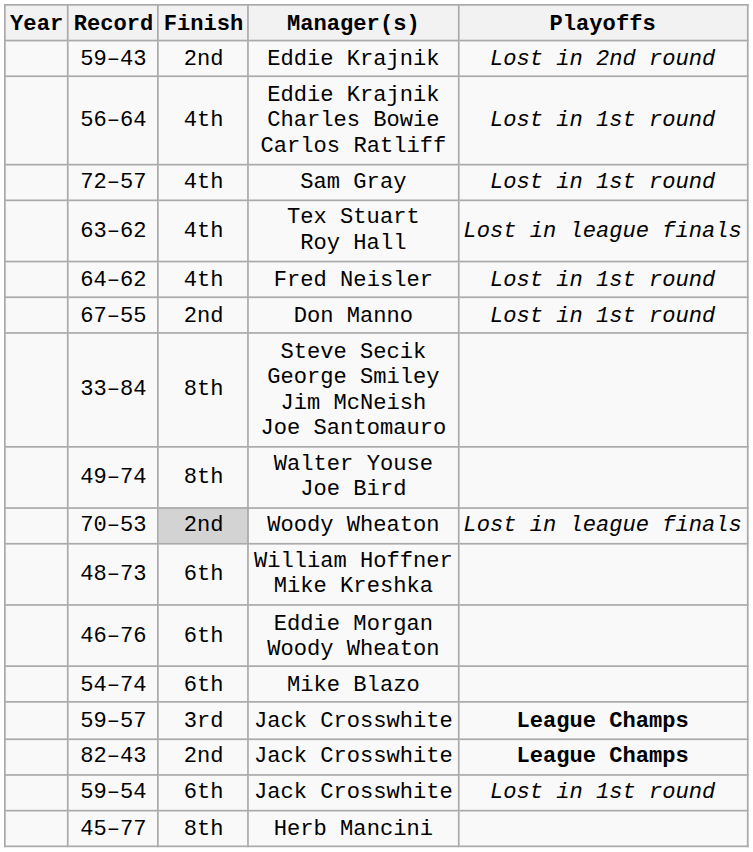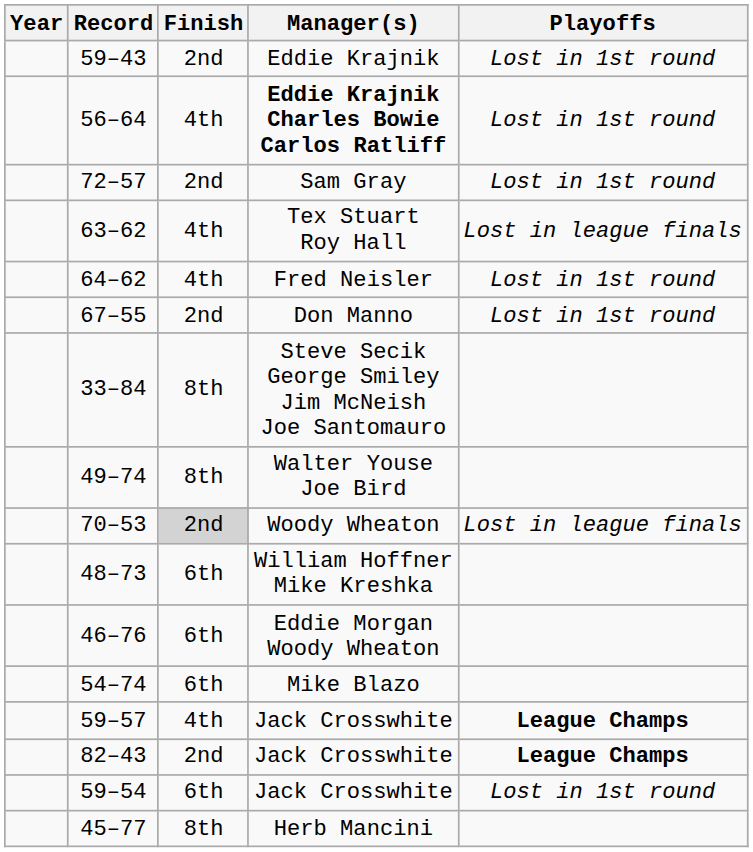 <table class="wikitable">
 <tr>
 <th>Year</th>
 <th>Record</th>
 <th>Finish</th>
 <th>Manager(s)</th>
 <th>Playoffs</th>
 </tr>
 <tr align=center>
 <td></td>
 <td>59–43</td>
 <td>2nd</td>
 <td>Eddie Krajnik</td>
-<td><em>Lost in 2nd round</em></td>
+<td><em>Lost in 1st round</em></td>
 </tr>
 <tr align=center>
 <td></td>
 <td>56–64</td>
 <td>4th</td>
-<td>Eddie Krajnik<br>Charles Bowie<br>Carlos Ratliff</td>
+<td><strong>Eddie Krajnik<br>Charles Bowie<br>Carlos Ratliff</strong></td>
 <td><em>Lost in 1st round</em></td>
 </tr>
 <tr align=center>
 <td></td>
 <td>72–57</td>
-<td>4th</td>
+<td>2nd</td>
 <td>Sam Gray</td>
 <td><em>Lost in 1st round</em></td>
 </tr>
 <tr align=center>
 <td></td>
 <td>63–62</td>
 <td>4th</td>
 <td>Tex Stuart<br>Roy Hall</td>
 <td><em>Lost in league finals</em></td>
 </tr>
 <tr align=center>
 <td></td>
 <td>64–62</td>
 <td>4th</td>
 <td>Fred Neisler</td>
 <td><em>Lost in 1st round</em></td>
 </tr>
 <tr align=center>
 <td></td>
 <td>67–55</td>
 <td>2nd</td>
 <td>Don Manno</td>
 <td><em>Lost in 1st round</em></td>
 </tr>
 <tr align=center>
 <td></td>
 <td>33–84</td>
 <td>8th</td>
 <td>Steve Secik<br>George Smiley<br>Jim McNeish<br>Joe Santomauro</td>
 <td></td>
 </tr>
 <tr align=center>
 <td></td>
 <td>49–74</td>
 <td>8th</td>
 <td>Walter Youse<br>Joe Bird</td>
 <td></td>
 </tr>
 <tr align=center>
 <td></td>
 <td>70–53</td>
 <td style="background: lightgrey;">2nd</td>
 <td>Woody Wheaton</td>
 <td><em>Lost in league finals</em></td>
 </tr>
 <tr align=center>
 <td></td>
 <td>48–73</td>
 <td>6th</td>
 <td>William Hoffner<br>Mike Kreshka</td>
 <td></td>
 </tr>
 <tr align=center>
 <td></td>
 <td>46–76</td>
 <td>6th</td>
 <td>Eddie Morgan<br>Woody Wheaton</td>
 <td></td>
 </tr>
 <tr align=center>
 <td></td>
 <td>54–74</td>
 <td>6th</td>
 <td>Mike Blazo</td>
 <td></td>
 </tr>
 <tr align=center>
 <td></td>
 <td>59–57</td>
-<td>3rd</td>
+<td>4th</td>
 <td>Jack Crosswhite</td>
 <td><strong>League Champs</strong></td>
 </tr>
 <tr align=center>
 <td></td>
 <td>82–43</td>
 <td>2nd</td>
 <td>Jack Crosswhite</td>
 <td><strong>League Champs</strong></td>
 </tr>
 <tr align=center>
 <td></td>
 <td>59–54</td>
 <td>6th</td>
 <td>Jack Crosswhite</td>
 <td><em>Lost in 1st round</em></td>
 </tr>
 <tr align=center>
 <td></td>
 <td>45–77</td>
 <td>8th</td>
 <td>Herb Mancini</td>
 <td></td>
 </tr>
 </table>
